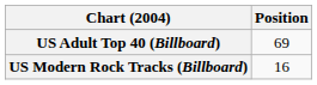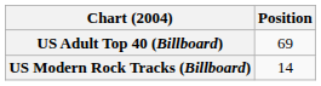 <table class="wikitable plainrowheaders" style="text-align:center">
 <tr>
 <th scope="col">Chart (2004)</th>
 <th scope="col">Position</th>
 </tr>
 <tr>
 <th scope="row">US Adult Top 40 (<em>Billboard</em>)</th>
 <td>69</td>
 </tr>
 <tr>
 <th scope="row">US Modern Rock Tracks (<em>Billboard</em>)</th>
-<td>16</td>
+<td>14</td>
 </tr>
 </table>
